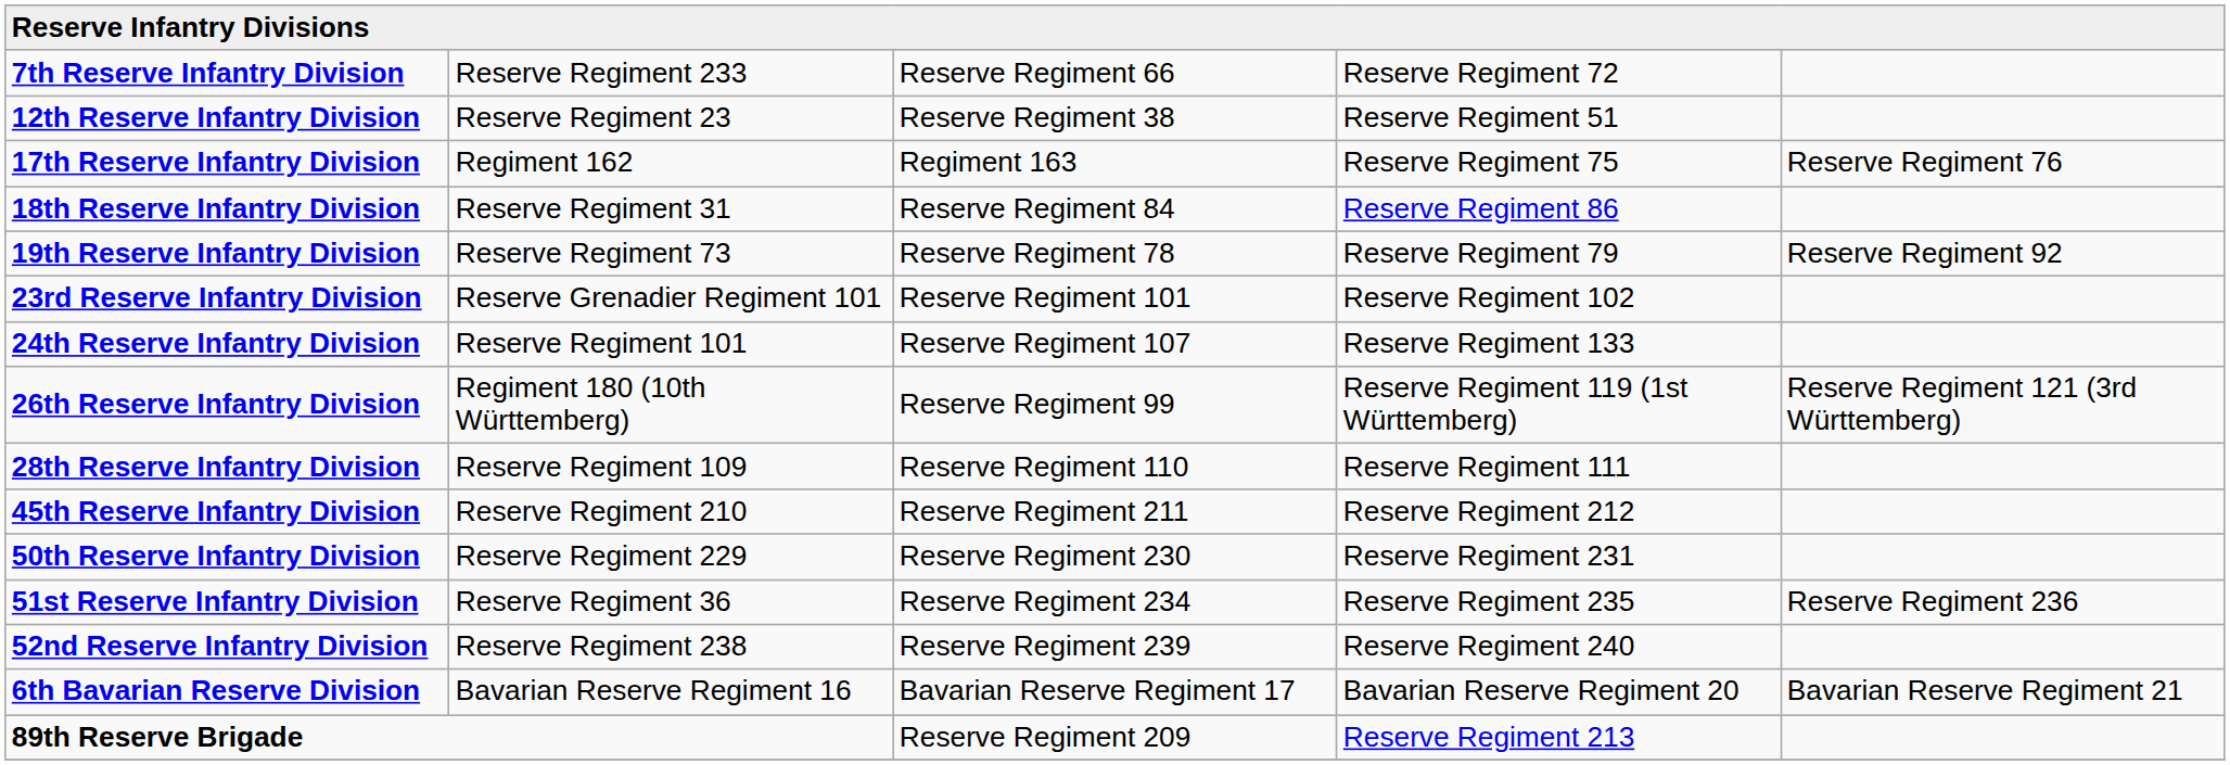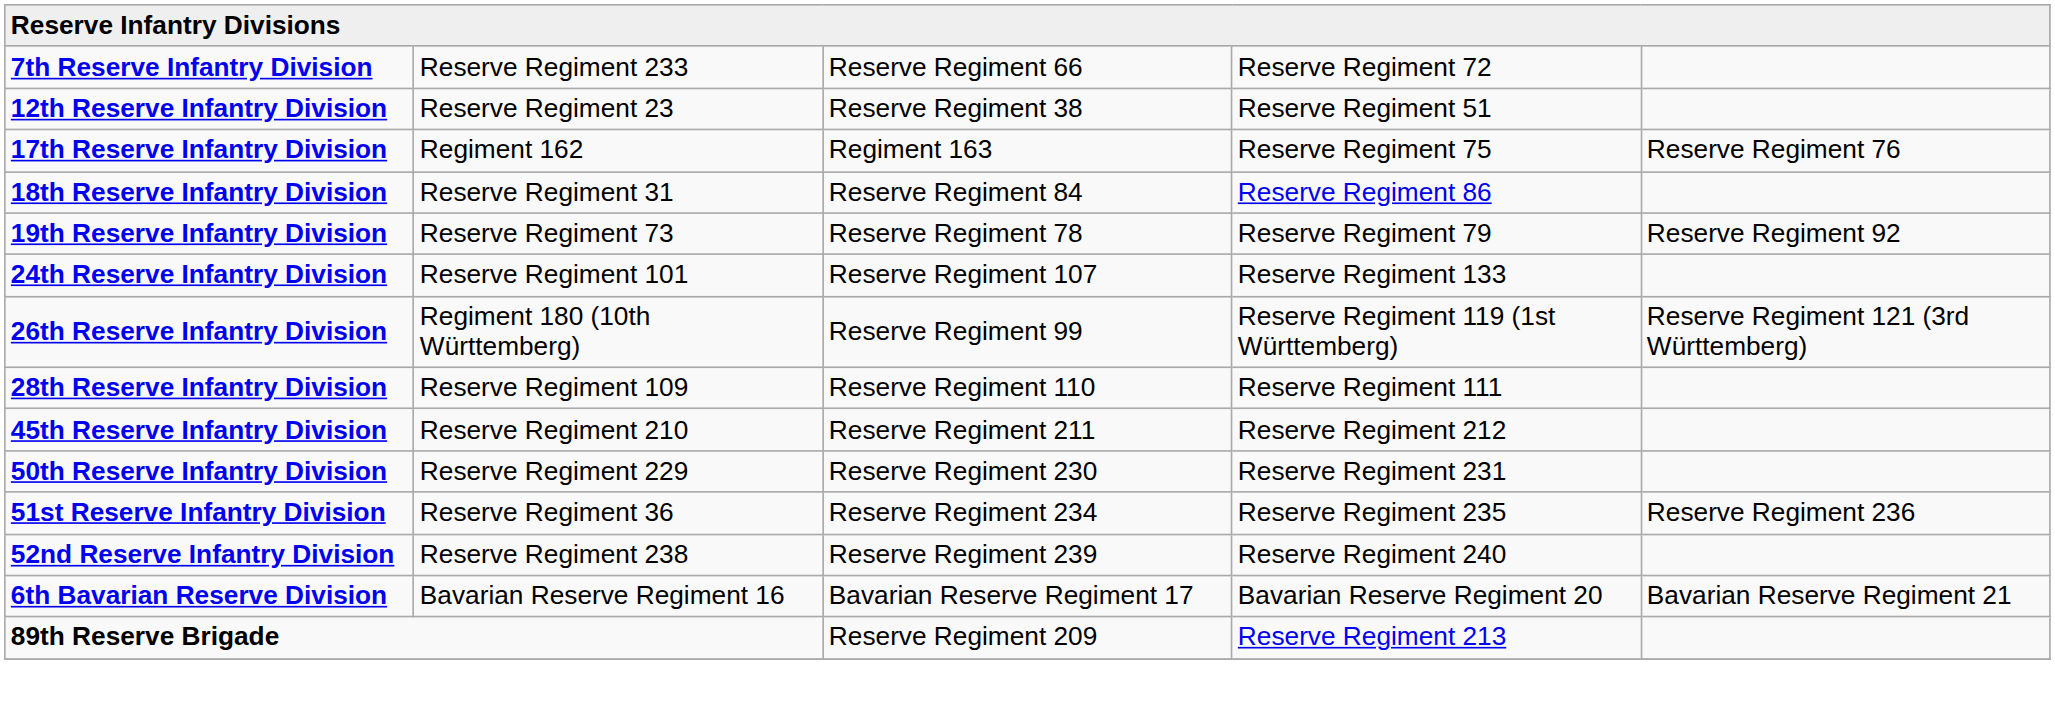 <table class="wikitable">
 <tr>
 <td style="background:#efefef;" style="text-align: center;" colspan="5"><strong>Reserve Infantry Divisions</strong></td>
 </tr>
 <tr>
 <td width="20%"><strong><a href='#'>7th Reserve Infantry Division</a></strong></td>
 <td>Reserve Regiment 233</td>
 <td width="20%">Reserve Regiment 66</td>
 <td width="20%">Reserve Regiment 72</td>
 <td width="20%"></td>
 </tr>
 <tr>
 <td><strong><a href='#'>12th Reserve Infantry Division</a></strong></td>
 <td>Reserve Regiment 23</td>
 <td>Reserve Regiment 38</td>
 <td>Reserve Regiment 51</td>
 <td></td>
 </tr>
 <tr>
 <td><strong><a href='#'>17th Reserve Infantry Division</a></strong></td>
 <td>Regiment 162</td>
 <td>Regiment 163</td>
 <td>Reserve Regiment 75</td>
 <td>Reserve Regiment 76</td>
 </tr>
 <tr>
 <td><strong><a href='#'>18th Reserve Infantry Division</a></strong></td>
 <td>Reserve Regiment 31</td>
 <td>Reserve Regiment 84</td>
 <td><a href='#'>Reserve Regiment 86</a></td>
 <td></td>
 </tr>
 <tr>
 <td><strong><a href='#'>19th Reserve Infantry Division</a></strong></td>
 <td>Reserve Regiment 73</td>
 <td>Reserve Regiment 78</td>
 <td>Reserve Regiment 79</td>
 <td>Reserve Regiment 92</td>
-</tr>
-<tr>
-<td><strong><a href='#'>23rd Reserve Infantry Division</a></strong></td>
-<td>Reserve Grenadier Regiment 101</td>
-<td>Reserve Regiment 101</td>
-<td>Reserve Regiment 102</td>
-<td></td>
 </tr>
 <tr>
 <td><strong><a href='#'>24th Reserve Infantry Division</a></strong></td>
 <td>Reserve Regiment 101</td>
 <td>Reserve Regiment 107</td>
 <td>Reserve Regiment 133</td>
 <td></td>
 </tr>
 <tr>
 <td><strong><a href='#'>26th Reserve Infantry Division</a></strong></td>
 <td>Regiment 180 (10th Württemberg)</td>
 <td>Reserve Regiment 99</td>
 <td>Reserve Regiment 119 (1st Württemberg)</td>
 <td>Reserve Regiment 121 (3rd Württemberg)</td>
 </tr>
 <tr>
 <td><strong><a href='#'>28th Reserve Infantry Division</a></strong></td>
 <td>Reserve Regiment 109</td>
 <td>Reserve Regiment 110</td>
 <td>Reserve Regiment 111</td>
 <td></td>
 </tr>
 <tr>
 <td><strong><a href='#'>45th Reserve Infantry Division</a></strong></td>
 <td>Reserve Regiment 210</td>
 <td>Reserve Regiment 211</td>
 <td>Reserve Regiment 212</td>
 <td></td>
 </tr>
 <tr>
 <td><strong><a href='#'>50th Reserve Infantry Division</a></strong></td>
 <td>Reserve Regiment 229</td>
 <td>Reserve Regiment 230</td>
 <td>Reserve Regiment 231</td>
 <td></td>
 </tr>
 <tr>
 <td><strong><a href='#'>51st Reserve Infantry Division</a></strong></td>
 <td width="20%">Reserve Regiment 36</td>
 <td>Reserve Regiment 234</td>
 <td>Reserve Regiment 235</td>
 <td>Reserve Regiment 236</td>
 </tr>
 <tr>
 <td><strong><a href='#'>52nd Reserve Infantry Division</a></strong></td>
 <td>Reserve Regiment 238</td>
 <td>Reserve Regiment 239</td>
 <td>Reserve Regiment 240</td>
 <td></td>
 </tr>
 <tr>
 <td><strong><a href='#'>6th Bavarian Reserve Division</a></strong></td>
 <td>Bavarian Reserve Regiment 16</td>
 <td>Bavarian Reserve Regiment 17</td>
 <td>Bavarian Reserve Regiment 20</td>
 <td>Bavarian Reserve Regiment 21</td>
 </tr>
 <tr>
 <td colspan="2"><strong>89th Reserve Brigade</strong></td>
 <td>Reserve Regiment 209</td>
 <td><a href='#'>Reserve Regiment 213</a></td>
 <td></td>
 </tr>
 <tr>
 </tr>
 </table>
